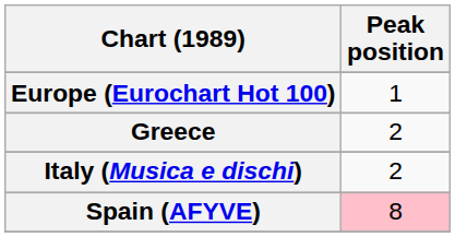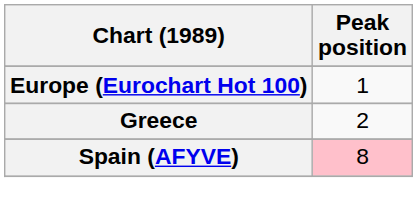 <table class="wikitable sortable plainrowheaders" style="text-align:center">
 <tr>
 <th>Chart (1989)</th>
 <th>Peak<br>position</th>
 </tr>
 <tr>
 </tr>
 <tr>
 </tr>
 <tr>
 </tr>
 <tr>
 <th scope="row">Europe (<a href='#'>Eurochart Hot 100</a>)</th>
 <td>1</td>
 </tr>
 <tr>
 </tr>
 <tr>
 <th scope="row">Greece</th>
 <td>2</td>
 </tr>
 <tr>
 </tr>
 <tr>
-<th scope="row">Italy (<em><a href='#'>Musica e dischi</a></em>)</th>
-<td>2</td>
-</tr>
-<tr>
 </tr>
 <tr>
 </tr>
 <tr>
 </tr>
 <tr>
 </tr>
 <tr>
 <th scope="row">Spain (<a href='#'>AFYVE</a>)</th>
 <td style="background: pink;">8</td>
 </tr>
 <tr>
 </tr>
 <tr>
 </tr>
 <tr>
 </tr>
 <tr>
 </tr>
 </table>
